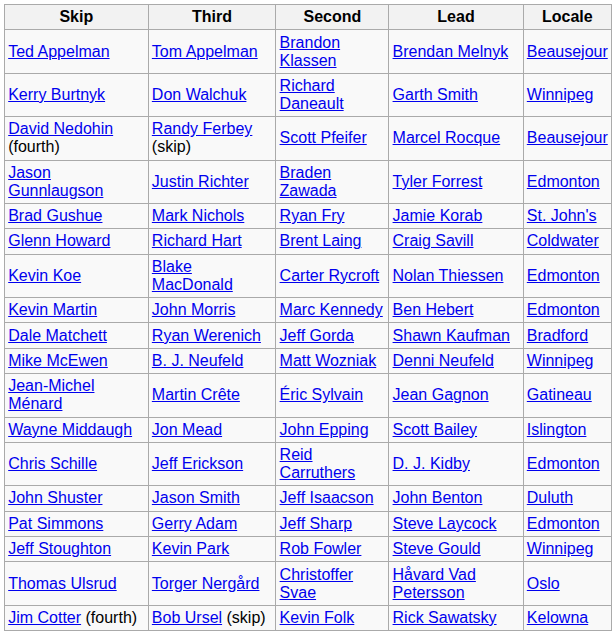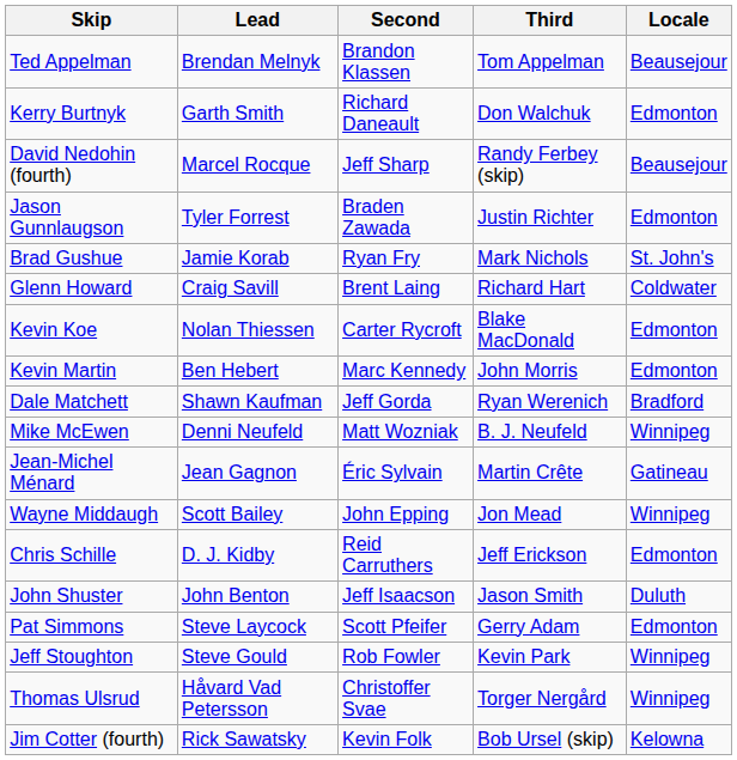 <table class="wikitable">
 <tr>
 <th>Skip</th>
+<th>Lead</th>
+<th>Second</th>
 <th>Third</th>
-<th>Second</th>
-<th>Lead</th>
 <th>Locale</th>
 </tr>
 <tr>
 <td><a href='#'>Ted Appelman</a></td>
+<td><a href='#'>Brendan Melnyk</a></td>
+<td><a href='#'>Brandon Klassen</a></td>
 <td><a href='#'>Tom Appelman</a></td>
-<td><a href='#'>Brandon Klassen</a></td>
-<td><a href='#'>Brendan Melnyk</a></td>
 <td> <a href='#'>Beausejour</a></td>
 </tr>
 <tr>
 <td><a href='#'>Kerry Burtnyk</a></td>
+<td><a href='#'>Garth Smith</a></td>
+<td><a href='#'>Richard Daneault</a></td>
 <td><a href='#'>Don Walchuk</a></td>
-<td><a href='#'>Richard Daneault</a></td>
-<td><a href='#'>Garth Smith</a></td>
-<td> <a href='#'>Winnipeg</a></td>
+<td> <a href='#'>Edmonton</a></td>
 </tr>
 <tr>
 <td><a href='#'>David Nedohin</a> (fourth)</td>
+<td><a href='#'>Marcel Rocque</a></td>
+<td><a href='#'>Jeff Sharp</a></td>
 <td><a href='#'>Randy Ferbey</a> (skip)</td>
-<td><a href='#'>Scott Pfeifer</a></td>
-<td><a href='#'>Marcel Rocque</a></td>
 <td> <a href='#'>Beausejour</a></td>
 </tr>
 <tr>
 <td><a href='#'>Jason Gunnlaugson</a></td>
+<td><a href='#'>Tyler Forrest</a></td>
+<td><a href='#'>Braden Zawada</a></td>
 <td><a href='#'>Justin Richter</a></td>
-<td><a href='#'>Braden Zawada</a></td>
-<td><a href='#'>Tyler Forrest</a></td>
 <td> <a href='#'>Edmonton</a></td>
 </tr>
 <tr>
 <td><a href='#'>Brad Gushue</a></td>
+<td><a href='#'>Jamie Korab</a></td>
+<td><a href='#'>Ryan Fry</a></td>
 <td><a href='#'>Mark Nichols</a></td>
-<td><a href='#'>Ryan Fry</a></td>
-<td><a href='#'>Jamie Korab</a></td>
 <td> <a href='#'>St. John's</a></td>
 </tr>
 <tr>
 <td><a href='#'>Glenn Howard</a></td>
+<td><a href='#'>Craig Savill</a></td>
+<td><a href='#'>Brent Laing</a></td>
 <td><a href='#'>Richard Hart</a></td>
-<td><a href='#'>Brent Laing</a></td>
-<td><a href='#'>Craig Savill</a></td>
 <td> <a href='#'>Coldwater</a></td>
 </tr>
 <tr>
 <td><a href='#'>Kevin Koe</a></td>
+<td><a href='#'>Nolan Thiessen</a></td>
+<td><a href='#'>Carter Rycroft</a></td>
 <td><a href='#'>Blake MacDonald</a></td>
-<td><a href='#'>Carter Rycroft</a></td>
-<td><a href='#'>Nolan Thiessen</a></td>
 <td> <a href='#'>Edmonton</a></td>
 </tr>
 <tr>
 <td><a href='#'>Kevin Martin</a></td>
+<td><a href='#'>Ben Hebert</a></td>
+<td><a href='#'>Marc Kennedy</a></td>
 <td><a href='#'>John Morris</a></td>
-<td><a href='#'>Marc Kennedy</a></td>
-<td><a href='#'>Ben Hebert</a></td>
 <td> <a href='#'>Edmonton</a></td>
 </tr>
 <tr>
 <td><a href='#'>Dale Matchett</a></td>
+<td><a href='#'>Shawn Kaufman</a></td>
+<td><a href='#'>Jeff Gorda</a></td>
 <td><a href='#'>Ryan Werenich</a></td>
-<td><a href='#'>Jeff Gorda</a></td>
-<td><a href='#'>Shawn Kaufman</a></td>
 <td> <a href='#'>Bradford</a></td>
 </tr>
 <tr>
 <td><a href='#'>Mike McEwen</a></td>
+<td><a href='#'>Denni Neufeld</a></td>
+<td><a href='#'>Matt Wozniak</a></td>
 <td><a href='#'>B. J. Neufeld</a></td>
-<td><a href='#'>Matt Wozniak</a></td>
-<td><a href='#'>Denni Neufeld</a></td>
 <td> <a href='#'>Winnipeg</a></td>
 </tr>
 <tr>
 <td><a href='#'>Jean-Michel Ménard</a></td>
+<td><a href='#'>Jean Gagnon</a></td>
+<td><a href='#'>Éric Sylvain</a></td>
 <td><a href='#'>Martin Crête</a></td>
-<td><a href='#'>Éric Sylvain</a></td>
-<td><a href='#'>Jean Gagnon</a></td>
 <td> <a href='#'>Gatineau</a></td>
 </tr>
 <tr>
 <td><a href='#'>Wayne Middaugh</a></td>
+<td><a href='#'>Scott Bailey</a></td>
+<td><a href='#'>John Epping</a></td>
 <td><a href='#'>Jon Mead</a></td>
-<td><a href='#'>John Epping</a></td>
-<td><a href='#'>Scott Bailey</a></td>
-<td> <a href='#'>Islington</a></td>
+<td> <a href='#'>Winnipeg</a></td>
 </tr>
 <tr>
 <td><a href='#'>Chris Schille</a></td>
+<td><a href='#'>D. J. Kidby</a></td>
+<td><a href='#'>Reid Carruthers</a></td>
 <td><a href='#'>Jeff Erickson</a></td>
-<td><a href='#'>Reid Carruthers</a></td>
-<td><a href='#'>D. J. Kidby</a></td>
 <td> <a href='#'>Edmonton</a></td>
 </tr>
 <tr>
 <td><a href='#'>John Shuster</a></td>
+<td><a href='#'>John Benton</a></td>
+<td><a href='#'>Jeff Isaacson</a></td>
 <td><a href='#'>Jason Smith</a></td>
-<td><a href='#'>Jeff Isaacson</a></td>
-<td><a href='#'>John Benton</a></td>
 <td> <a href='#'>Duluth</a></td>
 </tr>
 <tr>
 <td><a href='#'>Pat Simmons</a></td>
+<td><a href='#'>Steve Laycock</a></td>
+<td><a href='#'>Scott Pfeifer</a></td>
 <td><a href='#'>Gerry Adam</a></td>
-<td><a href='#'>Jeff Sharp</a></td>
-<td><a href='#'>Steve Laycock</a></td>
 <td> <a href='#'>Edmonton</a></td>
 </tr>
 <tr>
 <td><a href='#'>Jeff Stoughton</a></td>
+<td><a href='#'>Steve Gould</a></td>
+<td><a href='#'>Rob Fowler</a></td>
 <td><a href='#'>Kevin Park</a></td>
-<td><a href='#'>Rob Fowler</a></td>
-<td><a href='#'>Steve Gould</a></td>
 <td> <a href='#'>Winnipeg</a></td>
 </tr>
 <tr>
 <td><a href='#'>Thomas Ulsrud</a></td>
+<td><a href='#'>Håvard Vad Petersson</a></td>
+<td><a href='#'>Christoffer Svae</a></td>
 <td><a href='#'>Torger Nergård</a></td>
-<td><a href='#'>Christoffer Svae</a></td>
-<td><a href='#'>Håvard Vad Petersson</a></td>
-<td> <a href='#'>Oslo</a></td>
+<td> <a href='#'>Winnipeg</a></td>
 </tr>
 <tr>
 <td><a href='#'>Jim Cotter</a> (fourth)</td>
+<td><a href='#'>Rick Sawatsky</a></td>
+<td><a href='#'>Kevin Folk</a></td>
 <td><a href='#'>Bob Ursel</a> (skip)</td>
-<td><a href='#'>Kevin Folk</a></td>
-<td><a href='#'>Rick Sawatsky</a></td>
 <td> <a href='#'>Kelowna</a></td>
 </tr>
 </table>
